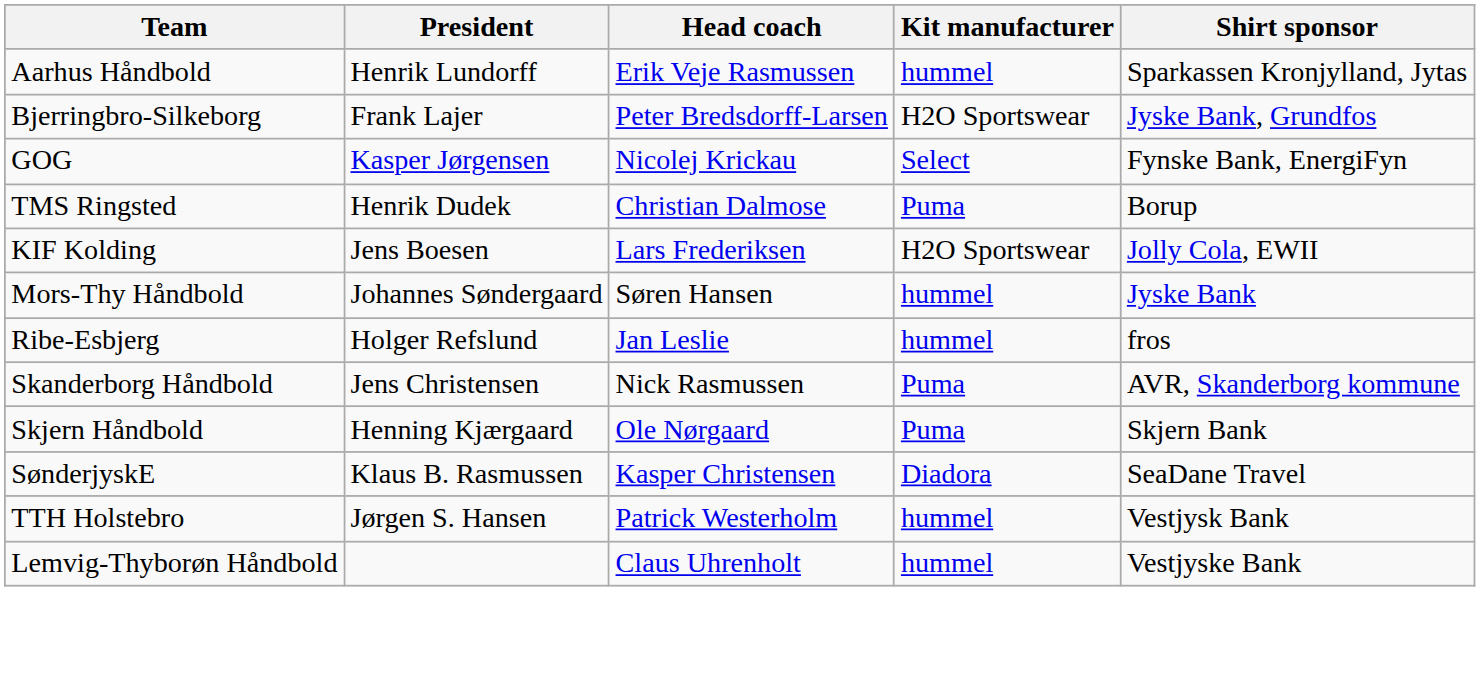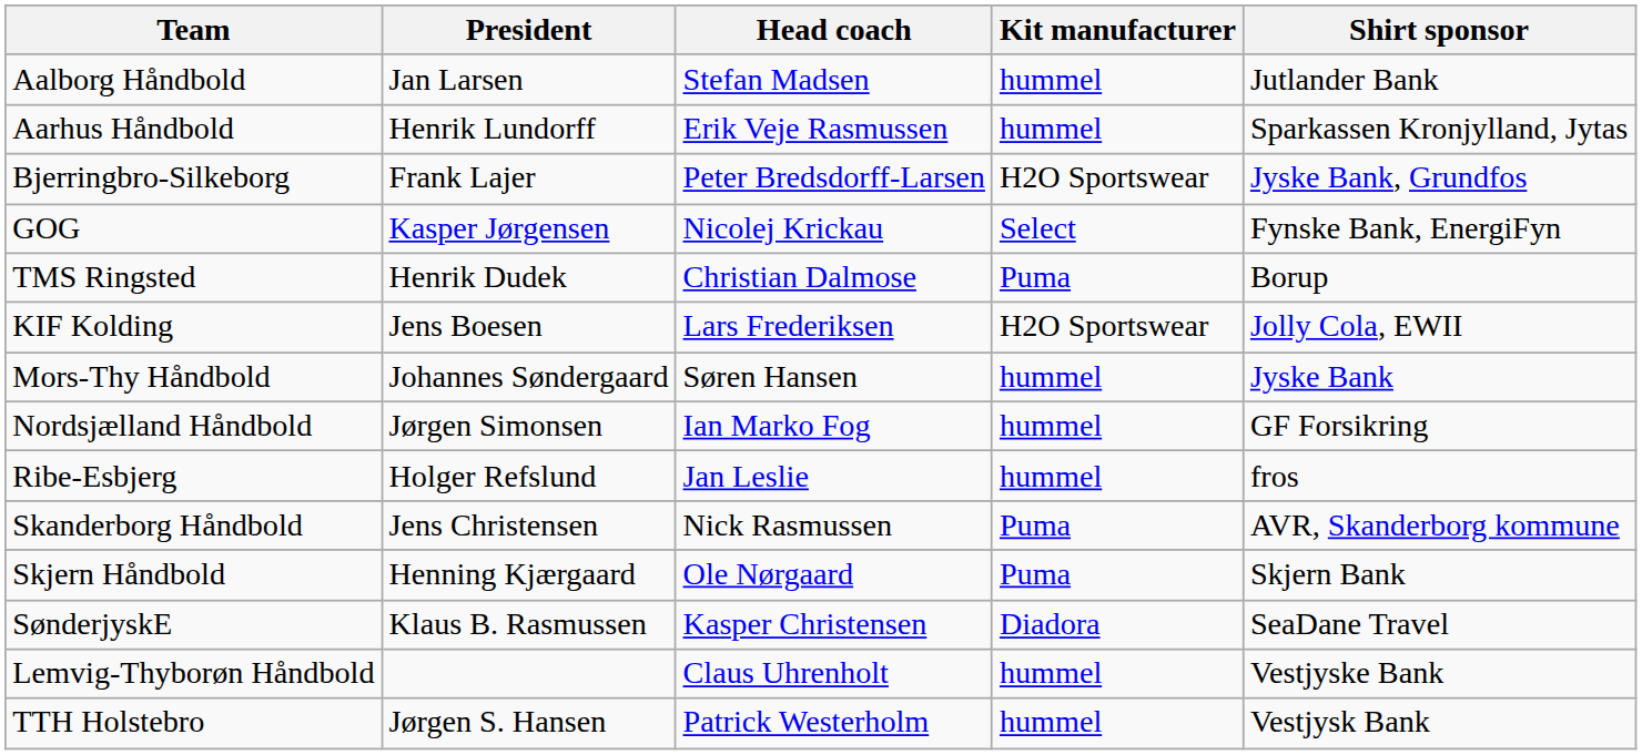 <table class="wikitable sortable" style="text-align: left;">
 <tr>
 <th>Team</th>
 <th>President</th>
 <th>Head coach</th>
 <th>Kit manufacturer</th>
 <th>Shirt sponsor</th>
+</tr>
+<tr>
+<td>Aalborg Håndbold</td>
+<td>Jan Larsen</td>
+<td> <a href='#'>Stefan Madsen</a></td>
+<td><a href='#'>hummel</a></td>
+<td>Jutlander Bank</td>
 </tr>
 <tr>
 <td>Aarhus Håndbold</td>
 <td>Henrik Lundorff</td>
 <td> <a href='#'>Erik Veje Rasmussen</a></td>
 <td><a href='#'>hummel</a></td>
 <td>Sparkassen Kronjylland, Jytas</td>
 </tr>
 <tr>
 <td>Bjerringbro-Silkeborg</td>
 <td>Frank Lajer</td>
 <td> <a href='#'>Peter Bredsdorff-Larsen</a></td>
 <td>H2O Sportswear</td>
 <td><a href='#'>Jyske Bank</a>, <a href='#'>Grundfos</a></td>
 </tr>
 <tr>
 <td>GOG</td>
 <td><a href='#'>Kasper Jørgensen</a></td>
 <td> <a href='#'>Nicolej Krickau</a></td>
 <td><a href='#'>Select</a></td>
 <td>Fynske Bank, EnergiFyn</td>
 </tr>
 <tr>
 <td>TMS Ringsted</td>
 <td>Henrik Dudek</td>
 <td> <a href='#'>Christian Dalmose</a></td>
 <td><a href='#'>Puma</a></td>
 <td>Borup</td>
 </tr>
 <tr>
 <td>KIF Kolding</td>
 <td>Jens Boesen</td>
 <td> <a href='#'>Lars Frederiksen</a></td>
 <td>H2O Sportswear</td>
 <td><a href='#'>Jolly Cola</a>, EWII</td>
 </tr>
 <tr>
 <td>Mors-Thy Håndbold</td>
 <td>Johannes Søndergaard</td>
 <td> Søren Hansen</td>
 <td><a href='#'>hummel</a></td>
 <td><a href='#'>Jyske Bank</a></td>
 </tr>
 <tr>
+<td>Nordsjælland Håndbold</td>
+<td>Jørgen Simonsen</td>
+<td> <a href='#'>Ian Marko Fog</a></td>
+<td><a href='#'>hummel</a></td>
+<td>GF Forsikring</td>
+</tr>
+<tr>
 <td>Ribe-Esbjerg</td>
 <td>Holger Refslund</td>
 <td> <a href='#'>Jan Leslie</a></td>
 <td><a href='#'>hummel</a></td>
 <td>fros</td>
 </tr>
 <tr>
 <td>Skanderborg Håndbold</td>
 <td>Jens Christensen</td>
 <td> Nick Rasmussen</td>
 <td><a href='#'>Puma</a></td>
 <td>AVR, <a href='#'>Skanderborg kommune</a></td>
 </tr>
 <tr>
 <td>Skjern Håndbold</td>
 <td>Henning Kjærgaard</td>
 <td> <a href='#'>Ole Nørgaard</a></td>
 <td><a href='#'>Puma</a></td>
 <td>Skjern Bank</td>
 </tr>
 <tr>
 <td>SønderjyskE</td>
 <td>Klaus B. Rasmussen</td>
 <td> <a href='#'>Kasper Christensen</a></td>
 <td><a href='#'>Diadora</a></td>
 <td>SeaDane Travel</td>
 </tr>
 <tr>
+<td>Lemvig-Thyborøn Håndbold</td>
+<td></td>
+<td> <a href='#'>Claus Uhrenholt</a></td>
+<td><a href='#'>hummel</a></td>
+<td>Vestjyske Bank</td>
+</tr>
+<tr>
 <td>TTH Holstebro</td>
 <td>Jørgen S. Hansen</td>
 <td> <a href='#'>Patrick Westerholm</a></td>
 <td><a href='#'>hummel</a></td>
 <td>Vestjysk Bank</td>
 </tr>
-<tr>
-<td>Lemvig-Thyborøn Håndbold</td>
-<td></td>
-<td> <a href='#'>Claus Uhrenholt</a></td>
-<td><a href='#'>hummel</a></td>
-<td>Vestjyske Bank</td>
-</tr>
 </table>
